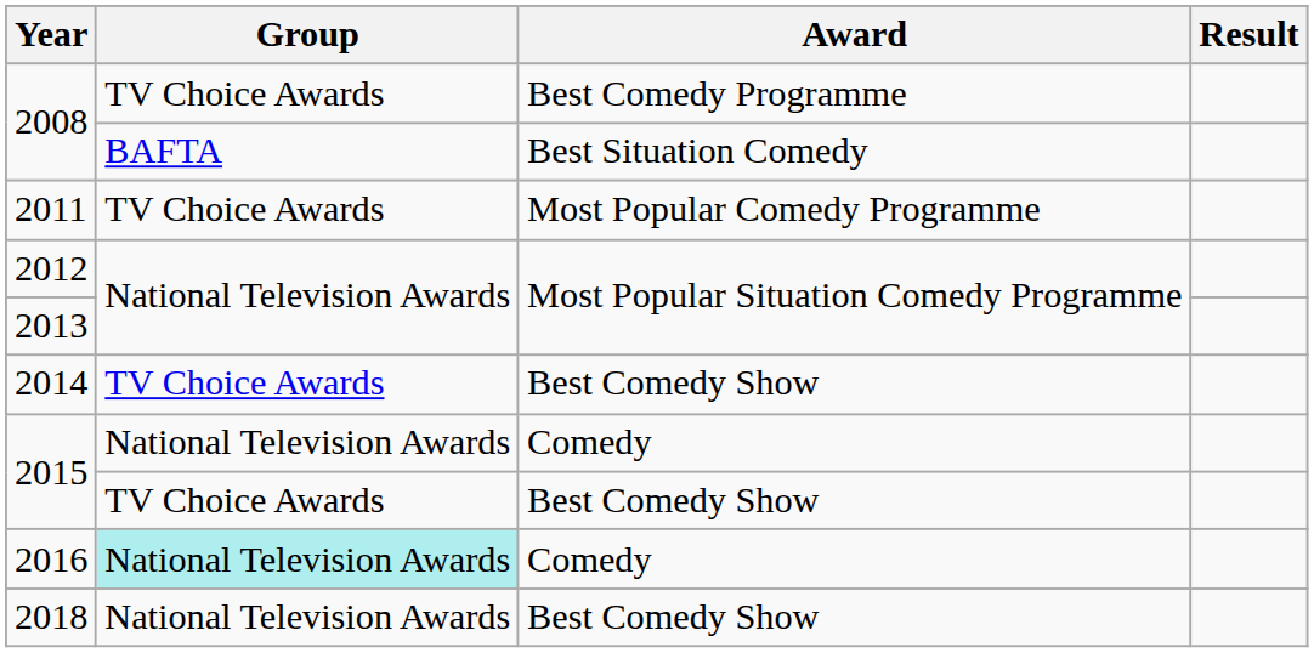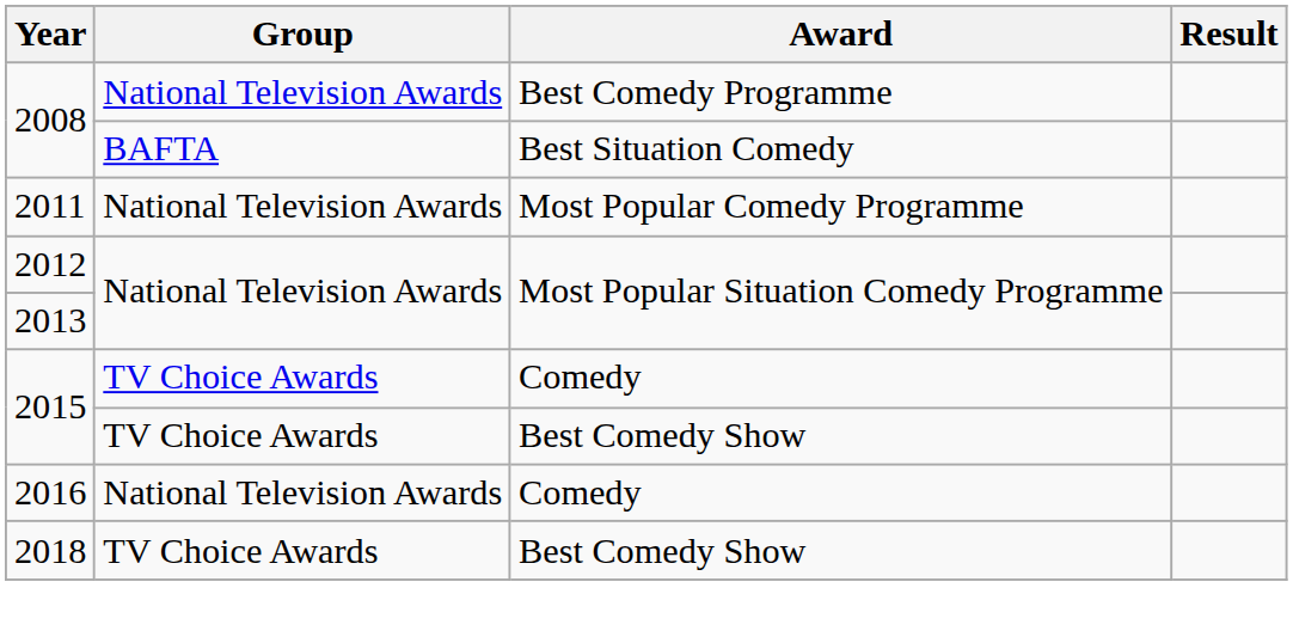 <table class="wikitable" –>
 <tr>
 <th>Year</th>
 <th>Group</th>
 <th>Award</th>
 <th>Result</th>
 </tr>
 <tr>
 <td rowspan="2">2008</td>
-<td>TV Choice Awards</td>
+<td><a href='#'>National Television Awards</a></td>
 <td>Best Comedy Programme</td>
 <td></td>
 </tr>
 <tr>
 <td><a href='#'>BAFTA</a></td>
 <td>Best Situation Comedy</td>
 <td></td>
 </tr>
 <tr>
 <td>2011</td>
-<td>TV Choice Awards</td>
+<td>National Television Awards</td>
 <td>Most Popular Comedy Programme</td>
 <td></td>
 </tr>
 <tr>
 <td>2012</td>
 <td rowspan=2>National Television Awards</td>
 <td rowspan=2>Most Popular Situation Comedy Programme</td>
 <td></td>
 </tr>
 <tr>
 <td>2013</td>
 <td></td>
 </tr>
 <tr>
-<td>2014</td>
+<td rowspan="2">2015</td>
 <td><a href='#'>TV Choice Awards</a></td>
-<td>Best Comedy Show</td>
-<td></td>
-</tr>
-<tr>
-<td rowspan="2">2015</td>
-<td>National Television Awards</td>
 <td>Comedy</td>
 <td></td>
 </tr>
 <tr>
 <td>TV Choice Awards</td>
 <td>Best Comedy Show</td>
 <td></td>
 </tr>
 <tr>
 <td>2016</td>
-<td style="background: paleturquoise;">National Television Awards</td>
+<td>National Television Awards</td>
 <td>Comedy</td>
 <td></td>
 </tr>
 <tr>
 <td>2018</td>
-<td>National Television Awards</td>
+<td>TV Choice Awards</td>
 <td>Best Comedy Show</td>
 <td></td>
 </tr>
 </table>
